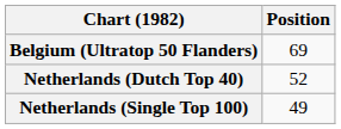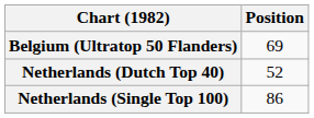 <table class="wikitable sortable plainrowheaders" style="text-align:center">
 <tr>
 <th>Chart (1982)</th>
 <th>Position</th>
 </tr>
 <tr>
 <th scope="row">Belgium (Ultratop 50 Flanders)</th>
 <td>69</td>
 </tr>
 <tr>
 <th scope="row">Netherlands (Dutch Top 40)</th>
 <td>52</td>
 </tr>
 <tr>
 <th scope="row">Netherlands (Single Top 100)</th>
-<td>49</td>
+<td>86</td>
 </tr>
 </table>
